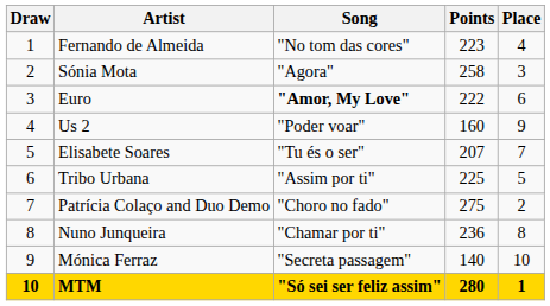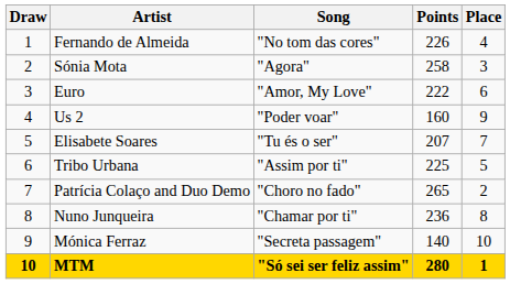 <table class="sortable wikitable" style="margin: 1em auto 1em auto; text-align:center">
 <tr>
 <th>Draw</th>
 <th>Artist</th>
 <th>Song</th>
 <th>Points</th>
 <th>Place</th>
 </tr>
 <tr>
 <td>1</td>
 <td align="left">Fernando de Almeida</td>
 <td align="left">"No tom das cores"</td>
-<td>223</td>
+<td>226</td>
 <td>4</td>
 </tr>
 <tr>
 <td>2</td>
 <td align="left">Sónia Mota</td>
 <td align="left">"Agora"</td>
 <td>258</td>
 <td>3</td>
 </tr>
 <tr>
 <td>3</td>
 <td align="left">Euro</td>
-<td align="left"><strong>"Amor, My Love"</strong></td>
+<td align="left">"Amor, My Love"</td>
 <td>222</td>
 <td>6</td>
 </tr>
 <tr>
 <td>4</td>
 <td align="left">Us 2</td>
 <td align="left">"Poder voar"</td>
 <td>160</td>
 <td>9</td>
 </tr>
 <tr>
 <td>5</td>
 <td align="left">Elisabete Soares</td>
 <td align="left">"Tu és o ser"</td>
 <td>207</td>
 <td>7</td>
 </tr>
 <tr>
 <td>6</td>
 <td align="left">Tribo Urbana</td>
 <td align="left">"Assim por ti"</td>
 <td>225</td>
 <td>5</td>
 </tr>
 <tr>
 <td>7</td>
 <td align="left">Patrícia Colaço and Duo Demo</td>
 <td align="left">"Choro no fado"</td>
-<td>275</td>
+<td>265</td>
 <td>2</td>
 </tr>
 <tr>
 <td>8</td>
 <td align="left">Nuno Junqueira</td>
 <td align="left">"Chamar por ti"</td>
 <td>236</td>
 <td>8</td>
 </tr>
 <tr>
 <td>9</td>
 <td align="left">Mónica Ferraz</td>
 <td align="left">"Secreta passagem"</td>
 <td>140</td>
 <td>10</td>
 </tr>
 <tr style="font-weight:bold; background:gold;">
 <td>10</td>
 <td align="left">MTM</td>
 <td align="left">"Só sei ser feliz assim"</td>
 <td>280</td>
 <td>1</td>
 </tr>
 </table>
